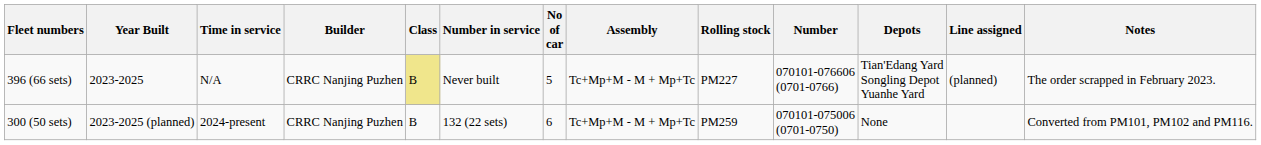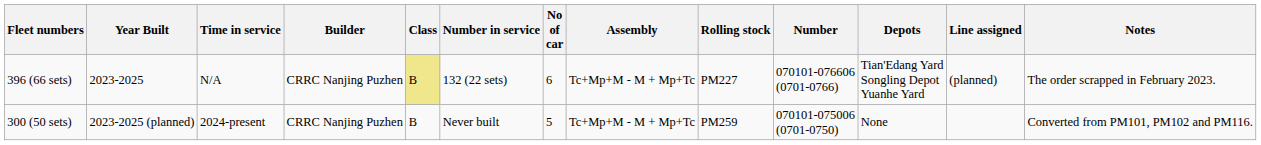 <table class="wikitable sortable" style="font-size: 95%;" |>
 <tr>
 <th>Fleet numbers</th>
 <th>Year Built</th>
 <th>Time in service</th>
 <th>Builder</th>
 <th>Class</th>
 <th>Number in service</th>
 <th>No <br>of<br> car</th>
 <th>Assembly</th>
 <th>Rolling stock</th>
 <th>Number</th>
 <th>Depots</th>
 <th>Line assigned</th>
 <th>Notes</th>
 </tr>
 <tr bo,>
 <td>396 (66 sets)</td>
 <td>2023-2025</td>
 <td>N/A</td>
 <td>CRRC Nanjing Puzhen</td>
 <td style="background: khaki;">B</td>
-<td>Never built</td>
-<td>5</td>
+<td>132 (22 sets)</td>
+<td>6</td>
 <td>Tc+Mp+M - M + Mp+Tc</td>
 <td>PM227</td>
 <td>070101-076606<br>(0701-0766)</td>
 <td>Tian'Edang Yard<br>Songling Depot<br>Yuanhe Yard</td>
 <td> (planned)</td>
 <td>The order scrapped in February 2023.</td>
 </tr>
 <tr>
 <td>300 (50 sets)</td>
 <td>2023-2025 (planned)</td>
 <td>2024-present</td>
 <td>CRRC Nanjing Puzhen</td>
 <td>B</td>
-<td>132 (22 sets)</td>
-<td>6</td>
+<td>Never built</td>
+<td>5</td>
 <td>Tc+Mp+M - M + Mp+Tc</td>
 <td>PM259</td>
 <td>070101-075006<br>(0701-0750)</td>
 <td>None</td>
 <td></td>
 <td>Converted from PM101, PM102 and PM116.</td>
 </tr>
 </table>
